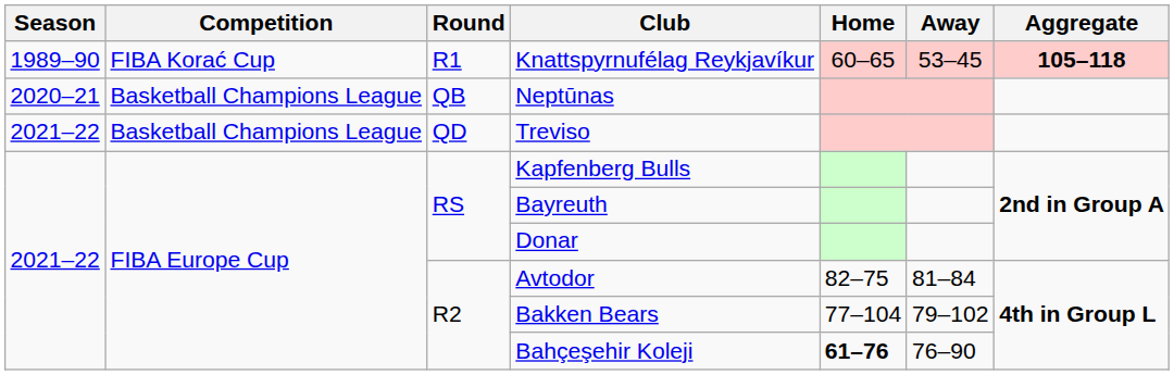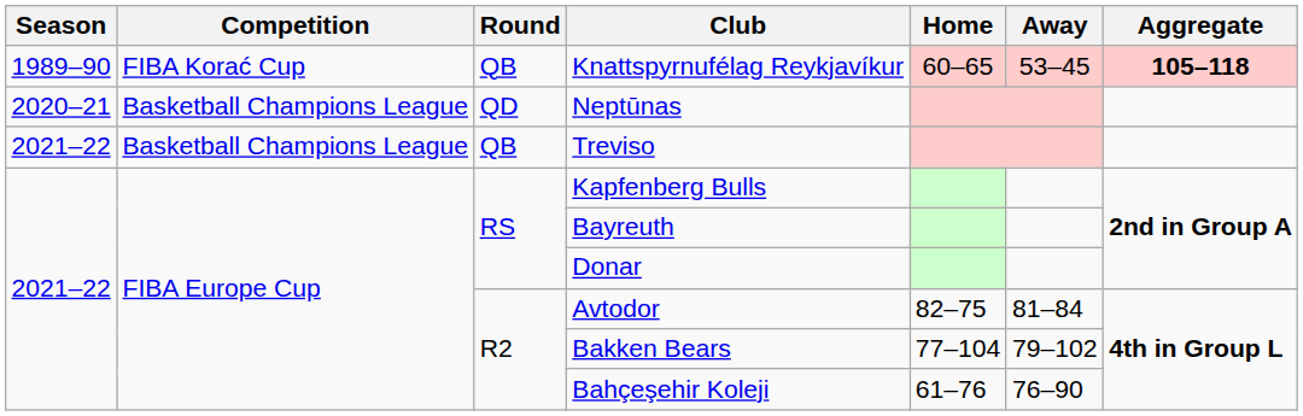 <table class="wikitable">
 <tr>
 <th>Season</th>
 <th>Competition</th>
 <th>Round</th>
 <th>Club</th>
 <th>Home</th>
 <th>Away</th>
 <th>Aggregate</th>
 </tr>
 <tr>
 <td><a href='#'>1989–90</a></td>
 <td><a href='#'>FIBA Korać Cup</a></td>
-<td><a href='#'>R1</a></td>
+<td><a href='#'>QB</a></td>
 <td> <a href='#'>Knattspyrnufélag Reykjavíkur</a></td>
 <td bgcolor="#fcc" style="text-align:center;">60–65</td>
 <td bgcolor="#fcc" style="text-align:center;">53–45</td>
 <td bgcolor="#fcc" style="text-align:center;"><strong>105–118</strong></td>
 </tr>
 <tr>
 <td><a href='#'>2020–21</a></td>
 <td><a href='#'>Basketball Champions League</a></td>
-<td><a href='#'>QB</a></td>
+<td><a href='#'>QD</a></td>
 <td> <a href='#'>Neptūnas</a></td>
 <td colspan=2 bgcolor="#fcc" style="text-align:center;"></td>
 <td></td>
 </tr>
 <tr>
 <td><a href='#'>2021–22</a></td>
 <td><a href='#'>Basketball Champions League</a></td>
-<td><a href='#'>QD</a></td>
+<td><a href='#'>QB</a></td>
 <td> <a href='#'>Treviso</a></td>
 <td colspan=2 bgcolor="#fcc" style="text-align:center;"></td>
 <td></td>
 </tr>
 <tr>
 <td rowspan="6"><a href='#'>2021–22</a></td>
 <td rowspan="6"><a href='#'>FIBA Europe Cup</a></td>
 <td rowspan="3"><a href='#'>RS</a></td>
 <td> <a href='#'>Kapfenberg Bulls</a></td>
 <td bgcolor="#cfc" style="text-align:center;"></td>
 <td></td>
 <td rowspan="3"><strong>2nd in Group A</strong></td>
 </tr>
 <tr>
 <td> <a href='#'>Bayreuth</a></td>
 <td bgcolor="#cfc" style="text-align:center;"></td>
 <td></td>
 </tr>
 <tr>
 <td> <a href='#'>Donar</a></td>
 <td bgcolor="#cfc" style="text-align:center;"></td>
 <td></td>
 </tr>
 <tr>
 <td rowspan="3">R2</td>
 <td> <a href='#'>Avtodor</a></td>
 <td>82–75</td>
 <td>81–84</td>
 <td rowspan="3"><strong>4th in Group L</strong></td>
 </tr>
 <tr>
 <td> <a href='#'>Bakken Bears</a></td>
 <td>77–104</td>
 <td>79–102</td>
 </tr>
 <tr>
 <td> <a href='#'>Bahçeşehir Koleji</a></td>
-<td><strong>61–76</strong></td>
+<td>61–76</td>
 <td>76–90</td>
 </tr>
 </table>
